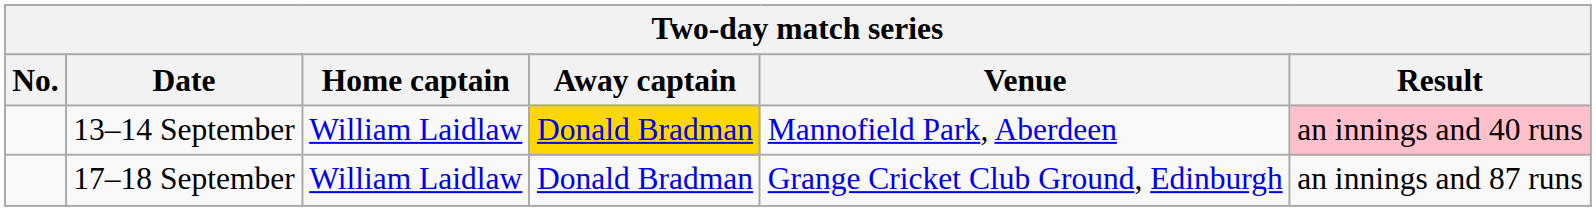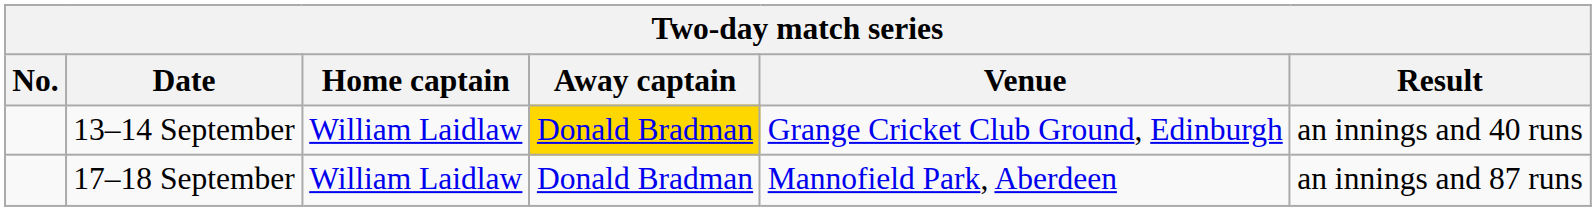 <table class="wikitable">
 <tr>
 <th colspan="9">Two-day match series</th>
 </tr>
 <tr>
 <th>No.</th>
 <th>Date</th>
 <th>Home captain</th>
 <th>Away captain</th>
 <th>Venue</th>
 <th>Result</th>
 </tr>
 <tr>
 <td></td>
 <td>13–14 September</td>
 <td><a href='#'>William Laidlaw</a></td>
 <td style="background: gold;"><a href='#'>Donald Bradman</a></td>
-<td><a href='#'>Mannofield Park</a>, <a href='#'>Aberdeen</a></td>
-<td style="background: pink;"> an innings and 40 runs</td>
+<td><a href='#'>Grange Cricket Club Ground</a>, <a href='#'>Edinburgh</a></td>
+<td> an innings and 40 runs</td>
 </tr>
 <tr>
 <td></td>
 <td>17–18 September</td>
 <td><a href='#'>William Laidlaw</a></td>
 <td><a href='#'>Donald Bradman</a></td>
-<td><a href='#'>Grange Cricket Club Ground</a>, <a href='#'>Edinburgh</a></td>
+<td><a href='#'>Mannofield Park</a>, <a href='#'>Aberdeen</a></td>
 <td> an innings and 87 runs</td>
 </tr>
 </table>
